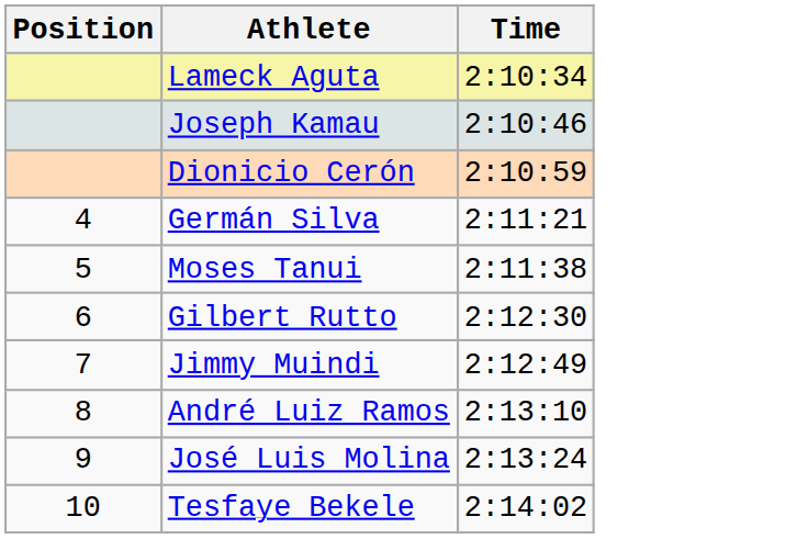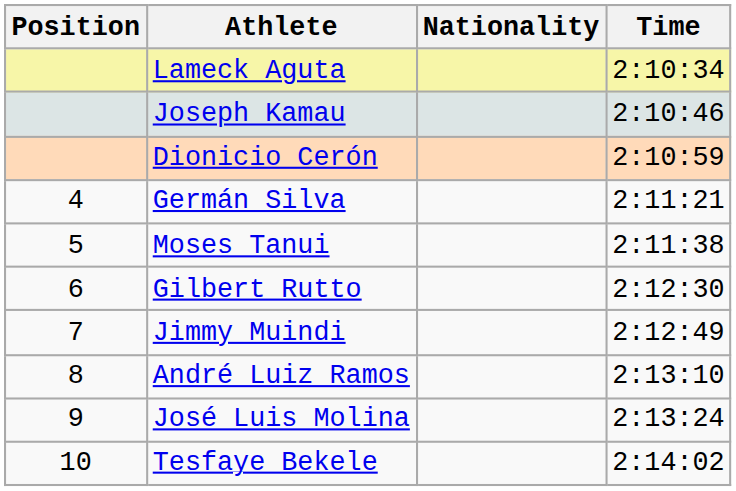 <table class="wikitable sortable">
 <tr>
 <th>Position</th>
 <th>Athlete</th>
+<th>Nationality</th>
 <th>Time</th>
 </tr>
 <tr bgcolor="#F7F6A8">
 <td align=center></td>
 <td><a href='#'>Lameck Aguta</a></td>
+<td></td>
 <td>2:10:34</td>
 </tr>
 <tr bgcolor="#DCE5E5">
 <td align=center></td>
 <td><a href='#'>Joseph Kamau</a></td>
+<td></td>
 <td>2:10:46</td>
 </tr>
 <tr bgcolor="#FFDAB9">
 <td align=center></td>
 <td><a href='#'>Dionicio Cerón</a></td>
+<td></td>
 <td>2:10:59</td>
 </tr>
 <tr>
 <td align=center>4</td>
 <td><a href='#'>Germán Silva</a></td>
+<td></td>
 <td>2:11:21</td>
 </tr>
 <tr>
 <td align=center>5</td>
 <td><a href='#'>Moses Tanui</a></td>
+<td></td>
 <td>2:11:38</td>
 </tr>
 <tr>
 <td align=center>6</td>
 <td><a href='#'>Gilbert Rutto</a></td>
+<td></td>
 <td>2:12:30</td>
 </tr>
 <tr>
 <td align=center>7</td>
 <td><a href='#'>Jimmy Muindi</a></td>
+<td></td>
 <td>2:12:49</td>
 </tr>
 <tr>
 <td align=center>8</td>
 <td><a href='#'>André Luiz Ramos</a></td>
+<td></td>
 <td>2:13:10</td>
 </tr>
 <tr>
 <td align=center>9</td>
 <td><a href='#'>José Luis Molina</a></td>
+<td></td>
 <td>2:13:24</td>
 </tr>
 <tr>
 <td align=center>10</td>
 <td><a href='#'>Tesfaye Bekele</a></td>
+<td></td>
 <td>2:14:02</td>
 </tr>
 </table>
